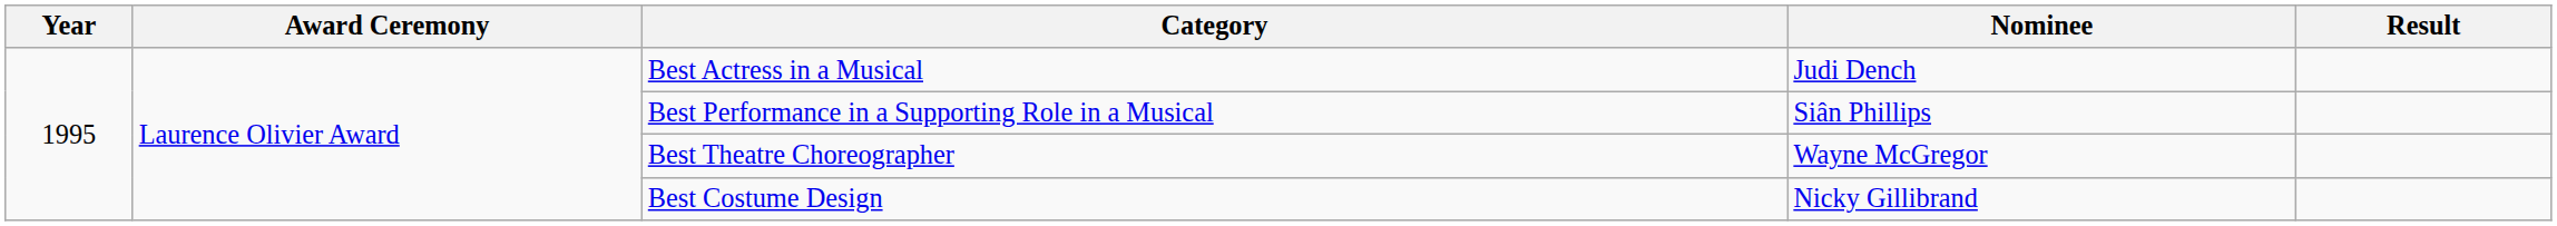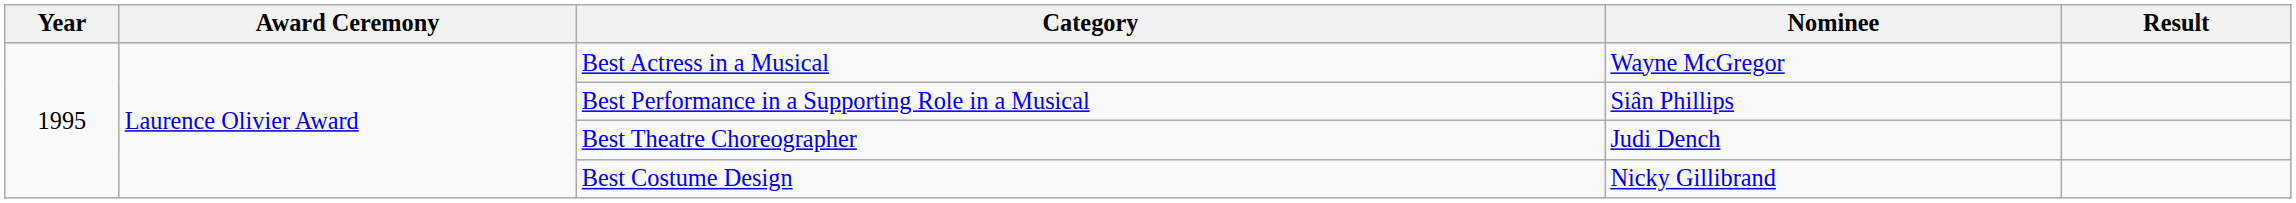 <table class="wikitable" style="width:95%;">
 <tr>
 <th style="width:5%;">Year</th>
 <th style="width:20%;">Award Ceremony</th>
 <th style="width:45%;">Category</th>
 <th style="width:20%;">Nominee</th>
 <th style="width:10%;">Result</th>
 </tr>
 <tr>
 <td rowspan="4" style="text-align:center;">1995</td>
 <td rowspan="4"><a href='#'>Laurence Olivier Award</a></td>
 <td><a href='#'>Best Actress in a Musical</a></td>
-<td><a href='#'>Judi Dench</a></td>
+<td><a href='#'>Wayne McGregor</a></td>
 <td></td>
 </tr>
 <tr>
 <td><a href='#'>Best Performance in a Supporting Role in a Musical</a></td>
 <td><a href='#'>Siân Phillips</a></td>
 <td></td>
 </tr>
 <tr>
 <td><a href='#'>Best Theatre Choreographer</a></td>
-<td><a href='#'>Wayne McGregor</a></td>
+<td><a href='#'>Judi Dench</a></td>
 <td></td>
 </tr>
 <tr>
 <td><a href='#'>Best Costume Design</a></td>
 <td><a href='#'>Nicky Gillibrand</a></td>
 <td></td>
 </tr>
 </table>
